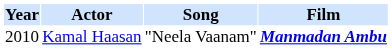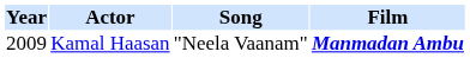 <table cellspacing="1" cellpadding="1" border="0">
 <tr bgcolor="#d1e4fd">
 <th>Year</th>
 <th>Actor</th>
 <th>Song</th>
 <th>Film</th>
 </tr>
 <tr>
-<td>2010</td>
+<td>2009</td>
 <td><a href='#'>Kamal Haasan</a></td>
 <td>"Neela Vaanam"</td>
 <td><strong><em><a href='#'>Manmadan Ambu</a></em></strong></td>
 </tr>
 </table>
